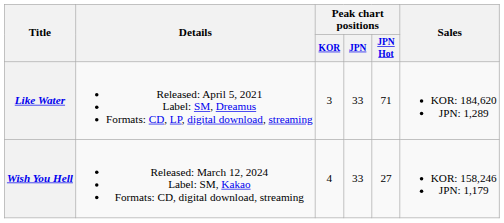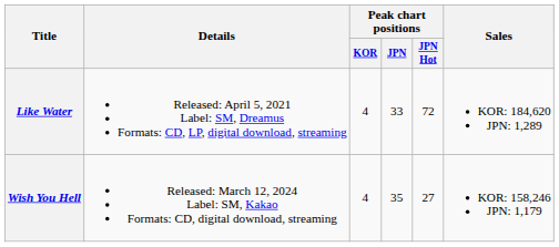 <table class="wikitable plainrowheaders" style="text-align:center">
 <tr>
 <th scope="col" rowspan="2">Title</th>
 <th scope="col" rowspan="2">Details</th>
 <th scope="col" colspan="3">Peak chart positions</th>
 <th scope="col" rowspan="2">Sales</th>
 </tr>
 <tr>
 <th scope="col" style="width:2.5em; font-size:85%"><a href='#'>KOR</a><br></th>
 <th scope="col" style="width:2.5em; font-size:85%"><a href='#'>JPN</a><br></th>
 <th scope="col" style="width:2.5em; font-size:85%"><a href='#'> JPN<br>Hot</a><br></th>
 </tr>
 <tr>
 <th scope="row"><em><a href='#'>Like Water</a></em></th>
 <td><br><ul><li>Released: April 5, 2021</li><li>Label: <a href='#'>SM</a>, <a href='#'>Dreamus</a></li><li>Formats: <a href='#'>CD</a>, <a href='#'>LP</a>, <a href='#'>digital download</a>, <a href='#'>streaming</a></li></ul></td>
-<td>3</td>
+<td>4</td>
 <td>33</td>
-<td>71</td>
+<td>72</td>
 <td><br><ul><li>KOR: 184,620</li><li>JPN: 1,289 </li></ul></td>
 </tr>
 <tr>
 <th scope="row"><em><a href='#'>Wish You Hell</a></em></th>
 <td><br><ul><li>Released: March 12, 2024</li><li>Label: SM, <a href='#'>Kakao</a></li><li>Formats: CD, digital download, streaming</li></ul></td>
 <td>4</td>
-<td>33</td>
+<td>35</td>
 <td>27</td>
 <td><br><ul><li>KOR: 158,246</li><li>JPN: 1,179</li></ul></td>
 </tr>
 </table>
